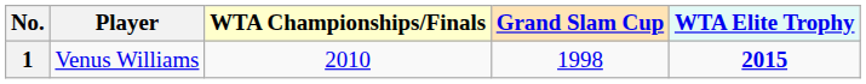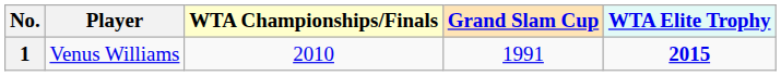 <table class="wikitable sortable" style="text-align:center;">
 <tr>
 <th>No.</th>
 <th>Player</th>
 <th - style="background:#ffc;">WTA Championships/Finals</th>
 <th - style="background:moccasin;"><a href='#'>Grand Slam Cup</a></th>
 <th - style="background:#E2FAF7;"><a href='#'>WTA Elite Trophy</a></th>
 </tr>
 <tr>
 <th>1</th>
 <td style="text-align:left;"> <a href='#'>Venus Williams</a></td>
 <td><a href='#'>2010</a></td>
-<td><a href='#'>1998</a></td>
+<td><a href='#'>1991</a></td>
 <td><strong><a href='#'>2015</a></strong></td>
 </tr>
 </table>
